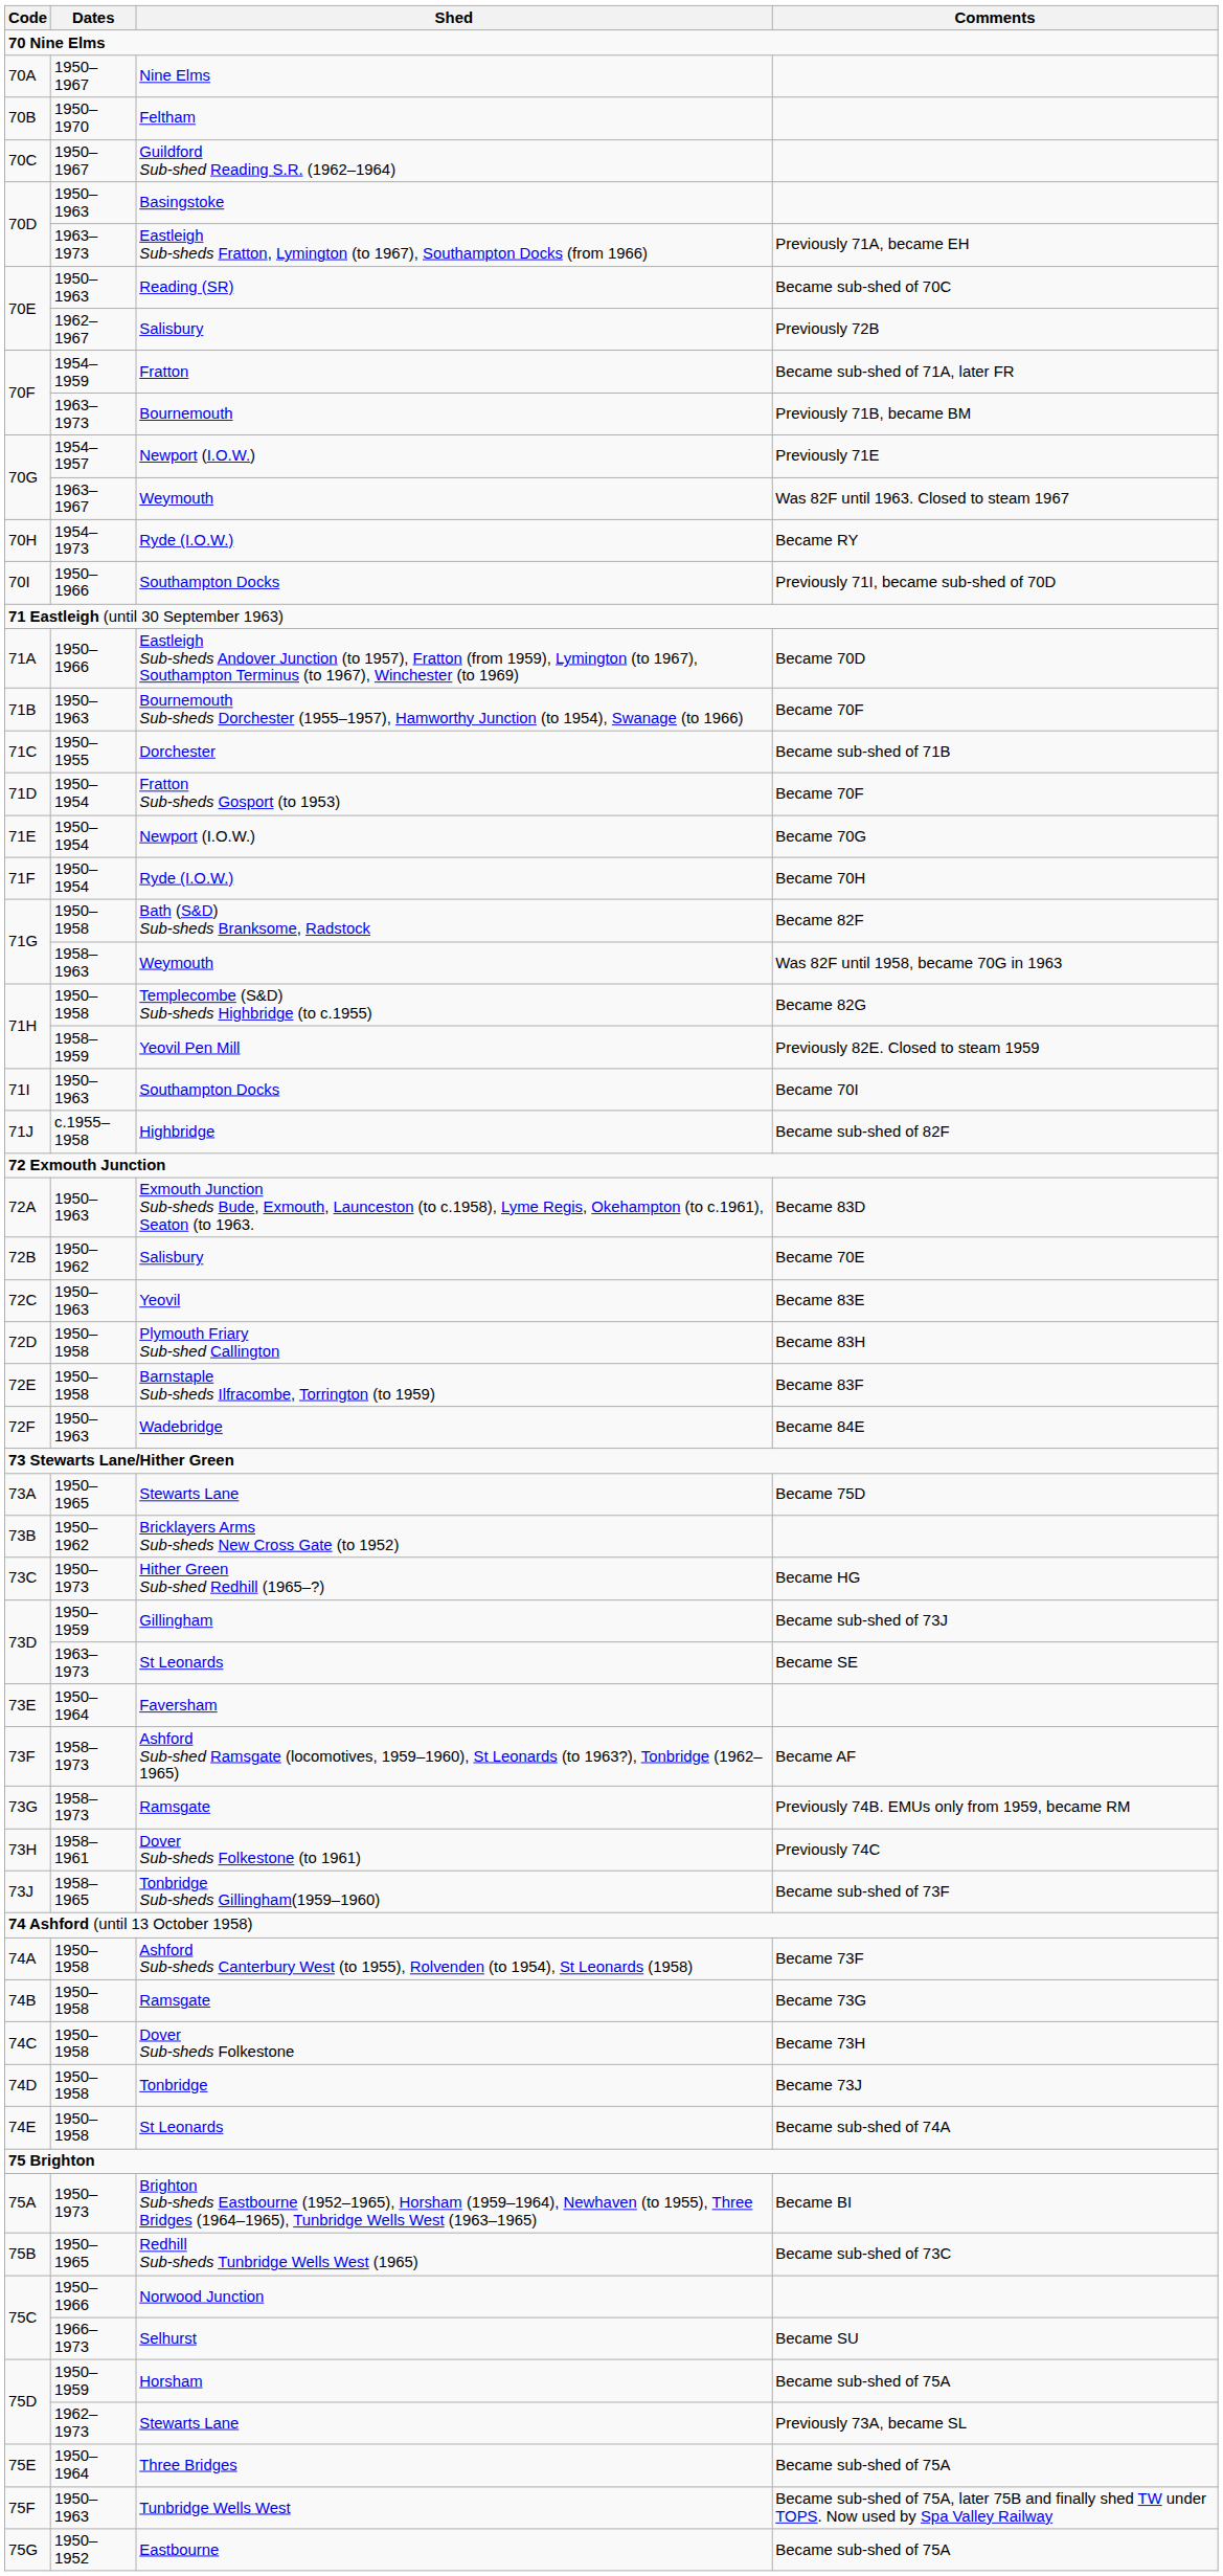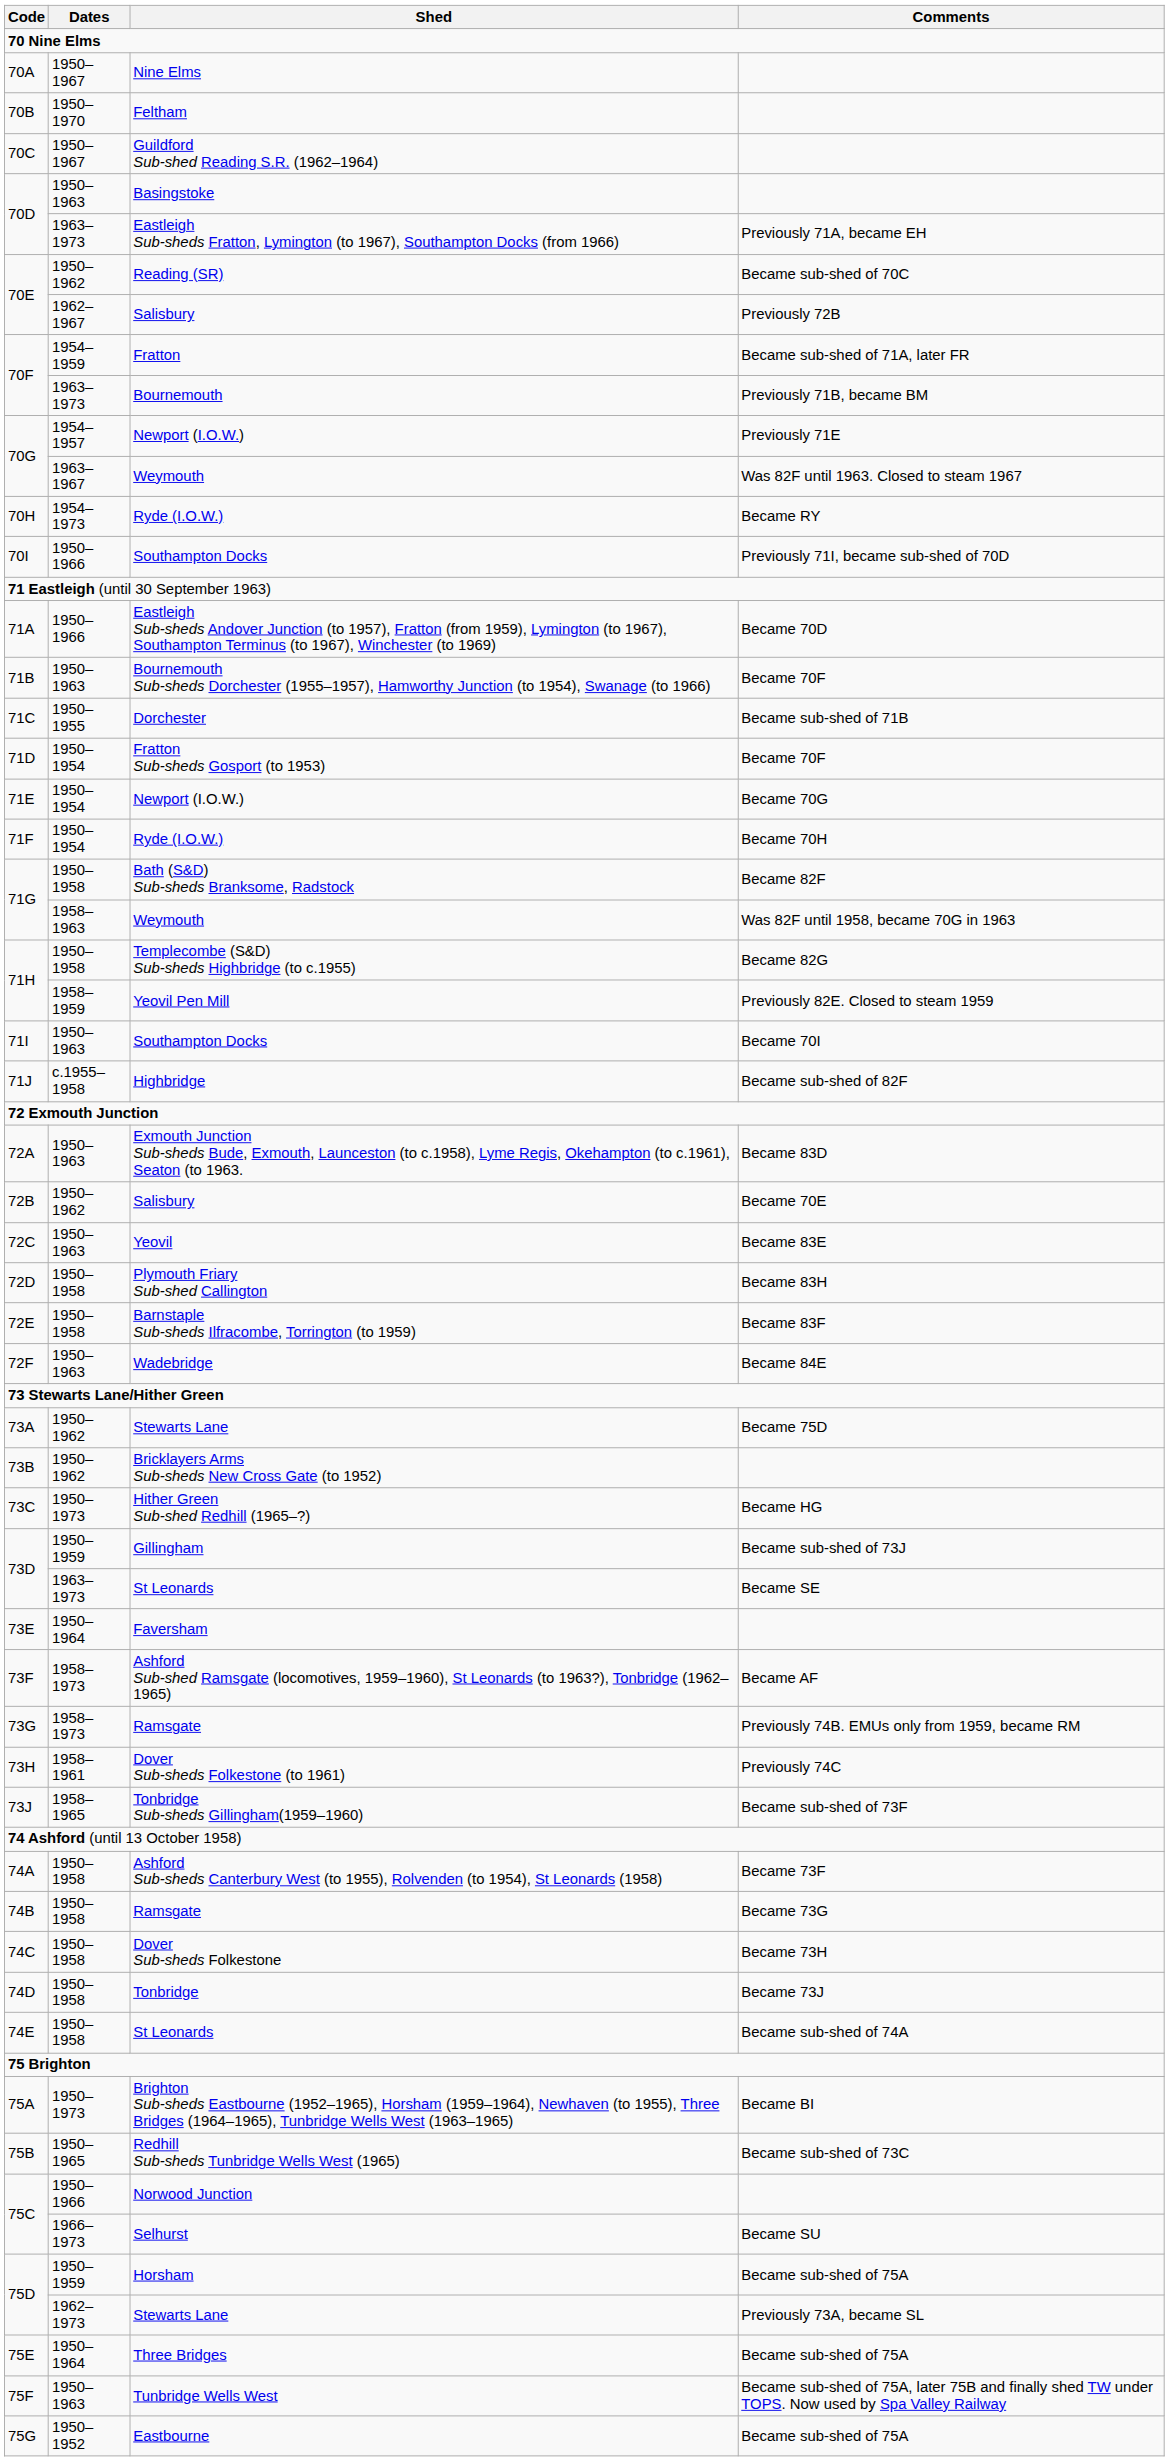 <table class="wikitable" align="left">
 <tr>
 <th>Code</th>
 <th width=80>Dates</th>
 <th>Shed</th>
 <th>Comments</th>
 </tr>
 <tr>
 <td colspan=4><strong>70 Nine Elms</strong></td>
 </tr>
 <tr>
 <td>70A</td>
 <td>1950–1967</td>
 <td><a href='#'>Nine Elms</a></td>
 <td></td>
 </tr>
 <tr>
 <td>70B</td>
 <td>1950–1970</td>
 <td><a href='#'>Feltham</a></td>
 <td></td>
 </tr>
 <tr>
 <td>70C</td>
 <td>1950–1967</td>
 <td><a href='#'>Guildford</a><br><em>Sub-shed</em> <a href='#'>Reading S.R.</a> (1962–1964)</td>
 <td></td>
 </tr>
 <tr>
 <td rowspan=2>70D</td>
 <td>1950–1963</td>
 <td><a href='#'>Basingstoke</a></td>
 <td></td>
 </tr>
 <tr>
 <td>1963–1973</td>
 <td><a href='#'>Eastleigh</a> <br><em>Sub-sheds</em> <a href='#'>Fratton</a>, <a href='#'>Lymington</a> (to 1967), <a href='#'>Southampton Docks</a> (from 1966)</td>
 <td>Previously 71A, became EH</td>
 </tr>
 <tr>
 <td rowspan=2>70E</td>
-<td>1950–1963</td>
+<td>1950–1962</td>
 <td><a href='#'>Reading (SR)</a></td>
 <td>Became sub-shed of 70C</td>
 </tr>
 <tr>
 <td>1962–1967</td>
 <td><a href='#'>Salisbury</a></td>
 <td>Previously 72B</td>
 </tr>
 <tr>
 <td rowspan=2>70F</td>
 <td>1954–1959</td>
 <td><a href='#'>Fratton</a></td>
 <td>Became sub-shed of 71A, later FR</td>
 </tr>
 <tr>
 <td>1963–1973</td>
 <td><a href='#'>Bournemouth</a></td>
 <td>Previously 71B, became BM</td>
 </tr>
 <tr>
 <td rowspan=2>70G</td>
 <td>1954–1957</td>
 <td><a href='#'>Newport</a> (<a href='#'>I.O.W.</a>)</td>
 <td>Previously 71E</td>
 </tr>
 <tr>
 <td>1963–1967</td>
 <td><a href='#'>Weymouth</a></td>
 <td>Was 82F until 1963. Closed to steam 1967</td>
 </tr>
 <tr>
 <td>70H</td>
 <td>1954–1973</td>
 <td><a href='#'>Ryde (I.O.W.)</a></td>
 <td>Became RY</td>
 </tr>
 <tr>
 <td>70I</td>
 <td>1950–1966</td>
 <td><a href='#'>Southampton Docks</a></td>
 <td>Previously 71I, became sub-shed of 70D</td>
 </tr>
 <tr>
 <td colspan=4><strong>71 Eastleigh</strong> (until 30 September 1963)</td>
 </tr>
 <tr>
 <td>71A</td>
 <td>1950–1966</td>
 <td><a href='#'>Eastleigh</a> <br><em>Sub-sheds</em> <a href='#'>Andover Junction</a> (to 1957), <a href='#'>Fratton</a> (from 1959), <a href='#'>Lymington</a> (to 1967), <a href='#'>Southampton Terminus</a> (to 1967), <a href='#'>Winchester</a> (to 1969)</td>
 <td>Became 70D</td>
 </tr>
 <tr>
 <td>71B</td>
 <td>1950–1963</td>
 <td><a href='#'>Bournemouth</a><br><em>Sub-sheds</em> <a href='#'>Dorchester</a> (1955–1957), <a href='#'>Hamworthy Junction</a> (to 1954), <a href='#'>Swanage</a> (to 1966)</td>
 <td>Became 70F</td>
 </tr>
 <tr>
 <td>71C</td>
 <td>1950–1955</td>
 <td><a href='#'>Dorchester</a></td>
 <td>Became sub-shed of 71B</td>
 </tr>
 <tr>
 <td>71D</td>
 <td>1950–1954</td>
 <td><a href='#'>Fratton</a> <br><em>Sub-sheds</em> <a href='#'>Gosport</a> (to 1953)</td>
 <td>Became 70F</td>
 </tr>
 <tr>
 <td>71E</td>
 <td>1950–1954</td>
 <td><a href='#'>Newport</a> (I.O.W.)</td>
 <td>Became 70G</td>
 </tr>
 <tr>
 <td>71F</td>
 <td>1950–1954</td>
 <td><a href='#'>Ryde (I.O.W.)</a></td>
 <td>Became 70H</td>
 </tr>
 <tr>
 <td rowspan=2>71G</td>
 <td>1950–1958</td>
 <td><a href='#'>Bath</a> (<a href='#'>S&D</a>) <br><em>Sub-sheds</em> <a href='#'>Branksome</a>, <a href='#'>Radstock</a></td>
 <td>Became 82F</td>
 </tr>
 <tr>
 <td>1958–1963</td>
 <td><a href='#'>Weymouth</a></td>
 <td>Was 82F until 1958, became 70G in 1963</td>
 </tr>
 <tr>
 <td rowspan=2>71H</td>
 <td>1950–1958</td>
 <td><a href='#'>Templecombe</a> (S&D) <br><em>Sub-sheds</em> <a href='#'>Highbridge</a> (to c.1955)</td>
 <td>Became 82G</td>
 </tr>
 <tr>
 <td>1958–1959</td>
 <td><a href='#'>Yeovil Pen Mill</a></td>
 <td>Previously 82E. Closed to steam 1959</td>
 </tr>
 <tr>
 <td>71I</td>
 <td>1950–1963</td>
 <td><a href='#'>Southampton Docks</a></td>
 <td>Became 70I</td>
 </tr>
 <tr>
 <td>71J</td>
 <td>c.1955–1958</td>
 <td><a href='#'>Highbridge</a></td>
 <td>Became sub-shed of 82F</td>
 </tr>
 <tr>
 <td colspan=4><strong>72 Exmouth Junction</strong></td>
 </tr>
 <tr>
 <td>72A</td>
 <td>1950–1963</td>
 <td><a href='#'>Exmouth Junction</a> <br><em>Sub-sheds</em> <a href='#'>Bude</a>, <a href='#'>Exmouth</a>, <a href='#'>Launceston</a> (to c.1958), <a href='#'>Lyme Regis</a>, <a href='#'>Okehampton</a> (to c.1961), <a href='#'>Seaton</a> (to 1963.</td>
 <td>Became 83D</td>
 </tr>
 <tr>
 <td>72B</td>
 <td>1950–1962</td>
 <td><a href='#'>Salisbury</a></td>
 <td>Became 70E</td>
 </tr>
 <tr>
 <td>72C</td>
 <td>1950–1963</td>
 <td><a href='#'>Yeovil</a></td>
 <td>Became 83E</td>
 </tr>
 <tr>
 <td>72D</td>
 <td>1950–1958</td>
 <td><a href='#'>Plymouth Friary</a><br><em>Sub-shed</em> <a href='#'>Callington</a></td>
 <td>Became 83H</td>
 </tr>
 <tr>
 <td>72E</td>
 <td>1950–1958</td>
 <td><a href='#'>Barnstaple</a><br><em>Sub-sheds</em> <a href='#'>Ilfracombe</a>, <a href='#'>Torrington</a> (to 1959)</td>
 <td>Became 83F</td>
 </tr>
 <tr>
 <td>72F</td>
 <td>1950–1963</td>
 <td><a href='#'>Wadebridge</a></td>
 <td>Became 84E</td>
 </tr>
 <tr>
 <td colspan=4><strong>73 Stewarts Lane/Hither Green</strong></td>
 </tr>
 <tr>
 <td>73A</td>
-<td>1950–1965</td>
+<td>1950–1962</td>
 <td><a href='#'>Stewarts Lane</a></td>
 <td>Became 75D</td>
 </tr>
 <tr>
 <td>73B</td>
 <td>1950–1962</td>
 <td><a href='#'>Bricklayers Arms</a><br><em>Sub-sheds</em> <a href='#'>New Cross Gate</a> (to 1952)</td>
 <td></td>
 </tr>
 <tr>
 <td>73C</td>
 <td>1950–1973</td>
 <td><a href='#'>Hither Green</a> <br><em>Sub-shed</em> <a href='#'>Redhill</a> (1965–?)</td>
 <td>Became HG</td>
 </tr>
 <tr>
 <td rowspan=2>73D</td>
 <td>1950–1959</td>
 <td><a href='#'>Gillingham</a></td>
 <td>Became sub-shed of 73J</td>
 </tr>
 <tr>
 <td>1963–1973</td>
 <td><a href='#'>St Leonards</a></td>
 <td>Became SE</td>
 </tr>
 <tr>
 <td>73E</td>
 <td>1950–1964</td>
 <td><a href='#'>Faversham</a></td>
 <td></td>
 </tr>
 <tr>
 <td>73F</td>
 <td>1958–1973</td>
 <td><a href='#'>Ashford</a><br><em>Sub-shed</em> <a href='#'>Ramsgate</a> (locomotives, 1959–1960), <a href='#'>St Leonards</a> (to 1963?), <a href='#'>Tonbridge</a> (1962–1965)</td>
 <td>Became AF</td>
 </tr>
 <tr>
 <td>73G</td>
 <td>1958–1973</td>
 <td><a href='#'>Ramsgate</a></td>
 <td>Previously 74B. EMUs only from 1959, became RM</td>
 </tr>
 <tr>
 <td>73H</td>
 <td>1958–1961</td>
 <td><a href='#'>Dover</a><br><em>Sub-sheds</em> <a href='#'>Folkestone</a> (to 1961)</td>
 <td>Previously 74C</td>
 </tr>
 <tr>
 <td>73J</td>
 <td>1958–1965</td>
 <td><a href='#'>Tonbridge</a><br><em>Sub-sheds</em> <a href='#'>Gillingham</a>(1959–1960)</td>
 <td>Became sub-shed of 73F</td>
 </tr>
 <tr>
 <td colspan=4><strong>74 Ashford</strong> (until 13 October 1958)</td>
 </tr>
 <tr>
 <td>74A</td>
 <td>1950–1958</td>
 <td><a href='#'>Ashford</a><br><em>Sub-sheds</em> <a href='#'>Canterbury West</a> (to 1955), <a href='#'>Rolvenden</a> (to 1954), <a href='#'>St Leonards</a> (1958)</td>
 <td>Became 73F</td>
 </tr>
 <tr>
 <td>74B</td>
 <td>1950–1958</td>
 <td><a href='#'>Ramsgate</a></td>
 <td>Became 73G</td>
 </tr>
 <tr>
 <td>74C</td>
 <td>1950–1958</td>
 <td><a href='#'>Dover</a><br><em>Sub-sheds</em> Folkestone</td>
 <td>Became 73H</td>
 </tr>
 <tr>
 <td>74D</td>
 <td>1950–1958</td>
 <td><a href='#'>Tonbridge</a></td>
 <td>Became 73J</td>
 </tr>
 <tr>
 <td>74E</td>
 <td>1950–1958</td>
 <td><a href='#'>St Leonards</a></td>
 <td>Became sub-shed of 74A</td>
 </tr>
 <tr>
 <td colspan=4><strong>75 Brighton</strong></td>
 </tr>
 <tr>
 <td>75A</td>
 <td>1950–1973</td>
 <td><a href='#'>Brighton</a> <br><em>Sub-sheds</em> <a href='#'>Eastbourne</a> (1952–1965), <a href='#'>Horsham</a> (1959–1964), <a href='#'>Newhaven</a> (to 1955), <a href='#'>Three Bridges</a> (1964–1965), <a href='#'>Tunbridge Wells West</a> (1963–1965)</td>
 <td>Became BI</td>
 </tr>
 <tr>
 <td>75B</td>
 <td>1950–1965</td>
 <td><a href='#'>Redhill</a> <br><em>Sub-sheds</em> <a href='#'>Tunbridge Wells West</a> (1965)</td>
 <td>Became sub-shed of 73C</td>
 </tr>
 <tr>
 <td rowspan=2>75C</td>
 <td>1950–1966</td>
 <td><a href='#'>Norwood Junction</a></td>
 <td></td>
 </tr>
 <tr>
 <td>1966–1973</td>
 <td><a href='#'>Selhurst</a></td>
 <td>Became SU</td>
 </tr>
 <tr>
 <td rowspan=2>75D</td>
 <td>1950–1959</td>
 <td><a href='#'>Horsham</a></td>
 <td>Became sub-shed of 75A</td>
 </tr>
 <tr>
 <td>1962–1973</td>
 <td><a href='#'>Stewarts Lane</a></td>
 <td>Previously 73A, became SL</td>
 </tr>
 <tr>
 <td>75E</td>
 <td>1950–1964</td>
 <td><a href='#'>Three Bridges</a></td>
 <td>Became sub-shed of 75A</td>
 </tr>
 <tr>
 <td>75F</td>
 <td>1950–1963</td>
 <td><a href='#'>Tunbridge Wells West</a></td>
 <td>Became sub-shed of 75A, later 75B and finally shed <a href='#'>TW</a> under <a href='#'>TOPS</a>. Now used by <a href='#'>Spa Valley Railway</a></td>
 </tr>
 <tr>
 <td>75G</td>
 <td>1950–1952</td>
 <td><a href='#'>Eastbourne</a></td>
 <td>Became sub-shed of 75A</td>
 </tr>
 </table>
